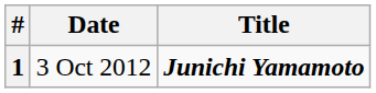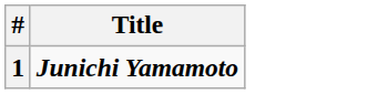 <table class="wikitable">
 <tr>
 <th>#</th>
-<th>Date</th>
 <th>Title</th>
 </tr>
 <tr>
 <th>1</th>
-<td>3 Oct 2012</td>
 <td><strong><em>Junichi Yamamoto</em></strong></td>
 </tr>
 </table>
